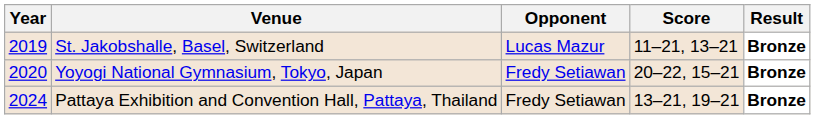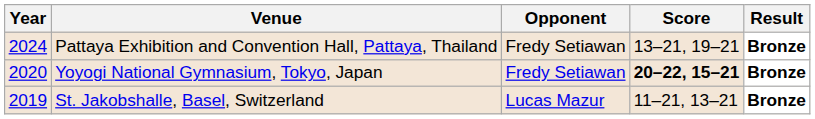 <table class="sortable wikitable" style="font-size: 90%;">
 <tr>
 <th>Year</th>
 <th>Venue</th>
 <th>Opponent</th>
 <th>Score</th>
 <th>Result</th>
 </tr>
 <tr style="background:#F3E6D7">
+<td align="center"><a href='#'>2024</a></td>
+<td align="left">Pattaya Exhibition and Convention Hall, <a href='#'>Pattaya</a>, Thailand</td>
+<td align="left"> Fredy Setiawan</td>
+<td align="left">13–21, 19–21</td>
+<td style="text-align:left; background:white"> <strong>Bronze</strong></td>
+</tr>
+<tr style="background:#F3E6D7">
+<td align="center"><a href='#'>2020</a></td>
+<td align="left"><a href='#'>Yoyogi National Gymnasium</a>, <a href='#'>Tokyo</a>, Japan</td>
+<td align="left"> <a href='#'>Fredy Setiawan</a></td>
+<td align="left"><strong>20–22, 15–21</strong></td>
+<td style="text-align:left; background:white"> <strong>Bronze</strong></td>
+</tr>
+<tr style="background:#F3E6D7">
 <td align="center"><a href='#'>2019</a></td>
 <td align="left"><a href='#'>St. Jakobshalle</a>, <a href='#'>Basel</a>, Switzerland</td>
 <td align="left"> <a href='#'>Lucas Mazur</a></td>
 <td align="left">11–21, 13–21</td>
 <td style="text-align:left; background:white"> <strong>Bronze</strong></td>
 </tr>
-<tr style="background:#F3E6D7">
-<td align="center"><a href='#'>2020</a></td>
-<td align="left"><a href='#'>Yoyogi National Gymnasium</a>, <a href='#'>Tokyo</a>, Japan</td>
-<td align="left"> <a href='#'>Fredy Setiawan</a></td>
-<td align="left">20–22, 15–21</td>
-<td style="text-align:left; background:white"> <strong>Bronze</strong></td>
-</tr>
-<tr style="background:#F3E6D7">
-<td align="center"><a href='#'>2024</a></td>
-<td align="left">Pattaya Exhibition and Convention Hall, <a href='#'>Pattaya</a>, Thailand</td>
-<td align="left"> Fredy Setiawan</td>
-<td align="left">13–21, 19–21</td>
-<td style="text-align:left; background:white"> <strong>Bronze</strong></td>
-</tr>
 </table>
